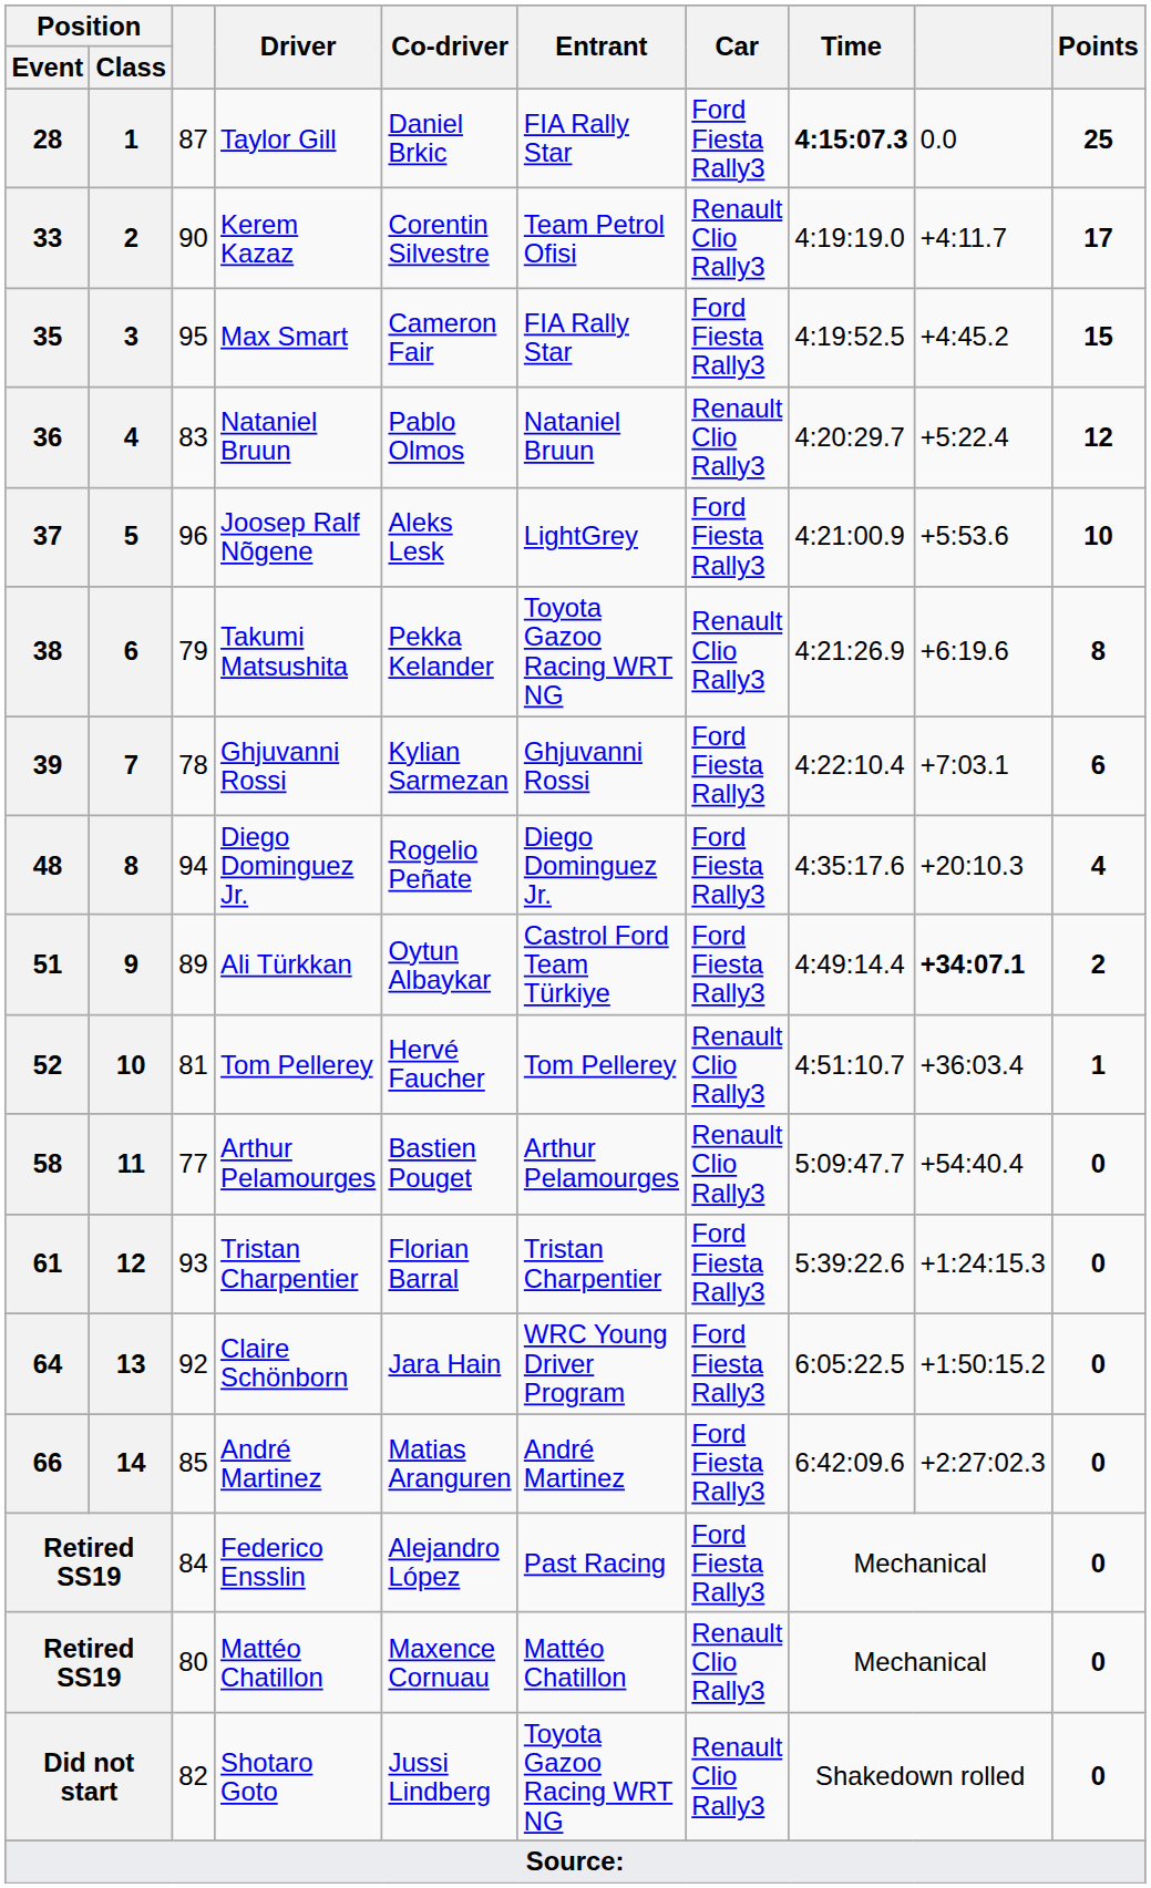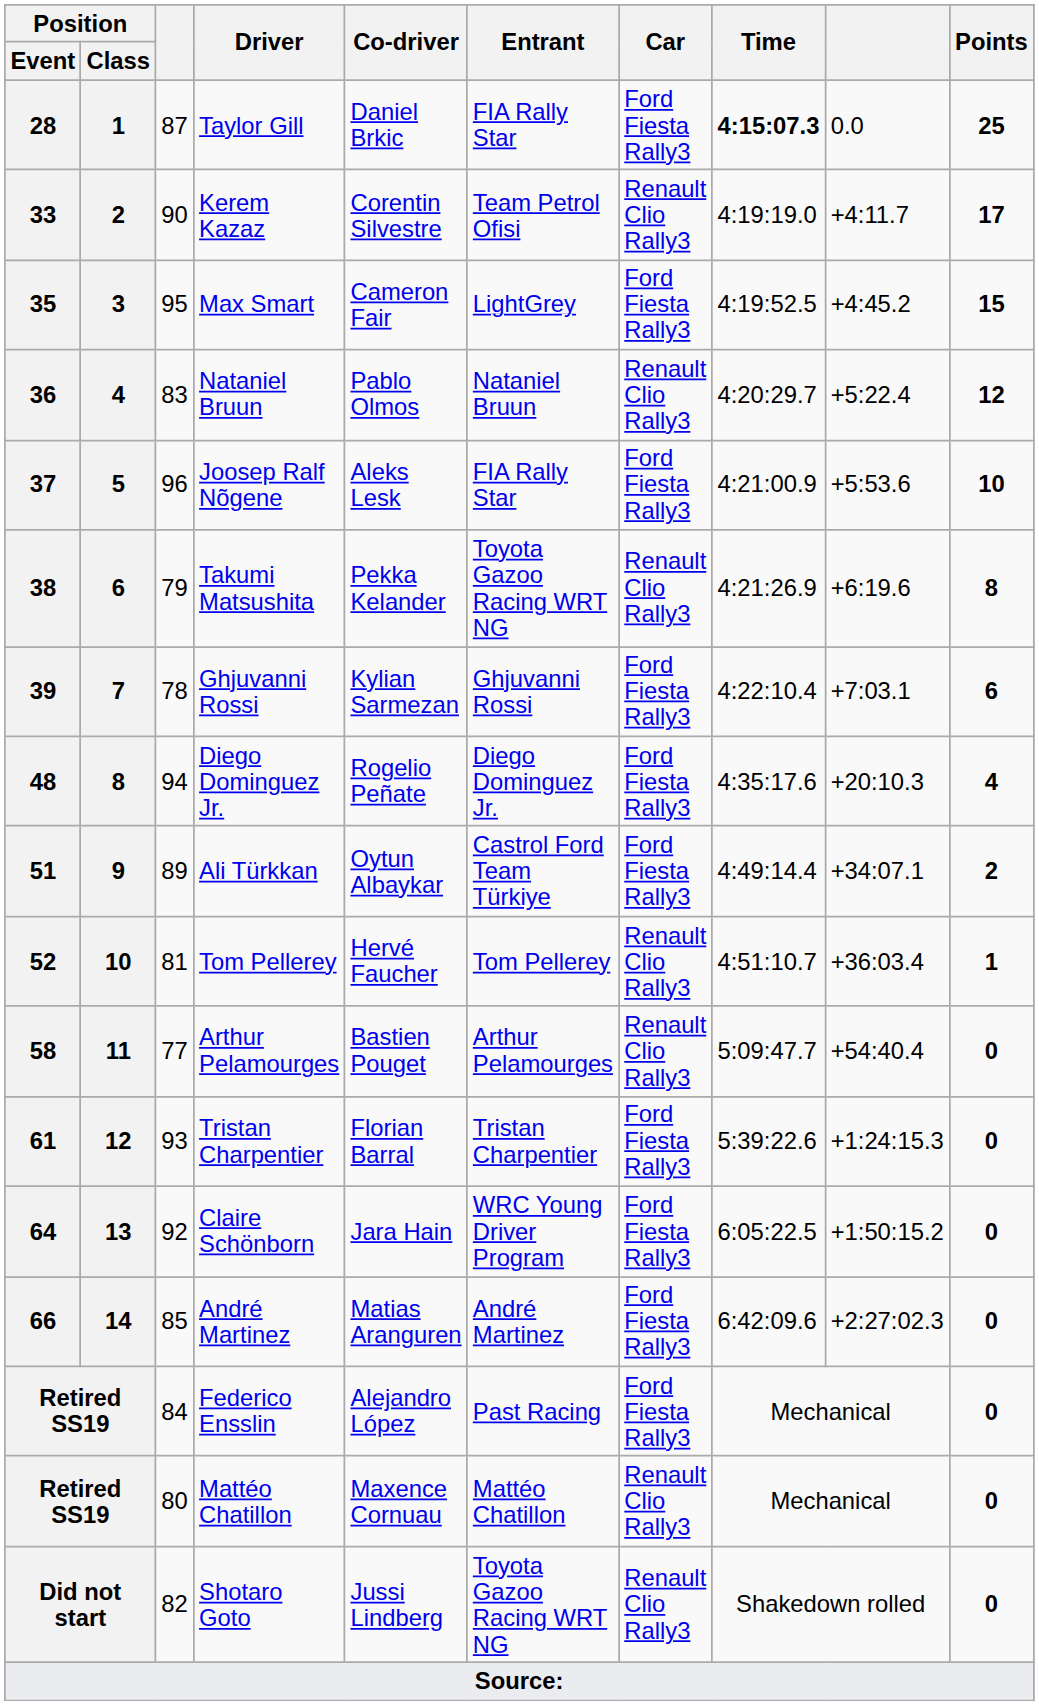 <table class="wikitable" width=85% style="font-size: 85%;">
 <tr>
 <th colspan="2">Position</th>
 <th rowspan="2"></th>
 <th rowspan="2">Driver</th>
 <th rowspan="2">Co-driver</th>
 <th rowspan="2">Entrant</th>
 <th rowspan="2">Car</th>
 <th rowspan="2">Time</th>
 <th rowspan="2"></th>
 <th rowspan="2">Points</th>
 </tr>
 <tr>
 <th>Event</th>
 <th>Class</th>
 </tr>
 <tr>
 <th>28</th>
 <th>1</th>
 <td align="center">87</td>
 <td><a href='#'>Taylor Gill</a></td>
 <td><a href='#'>Daniel Brkic</a></td>
 <td><a href='#'>FIA Rally Star</a></td>
 <td><a href='#'>Ford Fiesta Rally3</a></td>
 <td><strong>4:15:07.3</strong></td>
 <td>0.0</td>
 <td align="center"><strong>25</strong></td>
 </tr>
 <tr>
 <th>33</th>
 <th>2</th>
 <td align="center">90</td>
 <td><a href='#'>Kerem Kazaz</a></td>
 <td><a href='#'>Corentin Silvestre</a></td>
 <td><a href='#'>Team Petrol Ofisi</a></td>
 <td><a href='#'>Renault Clio Rally3</a></td>
 <td>4:19:19.0</td>
 <td>+4:11.7</td>
 <td align="center"><strong>17</strong></td>
 </tr>
 <tr>
 <th>35</th>
 <th>3</th>
 <td align="center">95</td>
 <td><a href='#'>Max Smart</a></td>
 <td><a href='#'>Cameron Fair</a></td>
-<td><a href='#'>FIA Rally Star</a></td>
+<td><a href='#'>LightGrey</a></td>
 <td><a href='#'>Ford Fiesta Rally3</a></td>
 <td>4:19:52.5</td>
 <td>+4:45.2</td>
 <td align="center"><strong>15</strong></td>
 </tr>
 <tr>
 <th>36</th>
 <th>4</th>
 <td align="center">83</td>
 <td><a href='#'>Nataniel Bruun</a></td>
 <td><a href='#'>Pablo Olmos</a></td>
 <td><a href='#'>Nataniel Bruun</a></td>
 <td><a href='#'>Renault Clio Rally3</a></td>
 <td>4:20:29.7</td>
 <td>+5:22.4</td>
 <td align="center"><strong>12</strong></td>
 </tr>
 <tr>
 <th>37</th>
 <th>5</th>
 <td align="center">96</td>
 <td><a href='#'>Joosep Ralf Nõgene</a></td>
 <td><a href='#'>Aleks Lesk</a></td>
-<td><a href='#'>LightGrey</a></td>
+<td><a href='#'>FIA Rally Star</a></td>
 <td><a href='#'>Ford Fiesta Rally3</a></td>
 <td>4:21:00.9</td>
 <td>+5:53.6</td>
 <td align="center"><strong>10</strong></td>
 </tr>
 <tr>
 <th>38</th>
 <th>6</th>
 <td align="center">79</td>
 <td><a href='#'>Takumi Matsushita</a></td>
 <td><a href='#'>Pekka Kelander</a></td>
 <td><a href='#'>Toyota Gazoo Racing WRT NG</a></td>
 <td><a href='#'>Renault Clio Rally3</a></td>
 <td>4:21:26.9</td>
 <td>+6:19.6</td>
 <td align="center"><strong>8</strong></td>
 </tr>
 <tr>
 <th>39</th>
 <th>7</th>
 <td align="center">78</td>
 <td><a href='#'>Ghjuvanni Rossi</a></td>
 <td><a href='#'>Kylian Sarmezan</a></td>
 <td><a href='#'>Ghjuvanni Rossi</a></td>
 <td><a href='#'>Ford Fiesta Rally3</a></td>
 <td>4:22:10.4</td>
 <td>+7:03.1</td>
 <td align="center"><strong>6</strong></td>
 </tr>
 <tr>
 <th>48</th>
 <th>8</th>
 <td align="center">94</td>
 <td><a href='#'>Diego Dominguez Jr.</a></td>
 <td><a href='#'>Rogelio Peñate</a></td>
 <td><a href='#'>Diego Dominguez Jr.</a></td>
 <td><a href='#'>Ford Fiesta Rally3</a></td>
 <td>4:35:17.6</td>
 <td>+20:10.3</td>
 <td align="center"><strong>4</strong></td>
 </tr>
 <tr>
 <th>51</th>
 <th>9</th>
 <td align="center">89</td>
 <td><a href='#'>Ali Türkkan</a></td>
 <td><a href='#'>Oytun Albaykar</a></td>
 <td><a href='#'>Castrol Ford Team Türkiye</a></td>
 <td><a href='#'>Ford Fiesta Rally3</a></td>
 <td>4:49:14.4</td>
-<td><strong>+34:07.1</strong></td>
+<td>+34:07.1</td>
 <td align="center"><strong>2</strong></td>
 </tr>
 <tr>
 <th>52</th>
 <th>10</th>
 <td align="center">81</td>
 <td><a href='#'>Tom Pellerey</a></td>
 <td><a href='#'>Hervé Faucher</a></td>
 <td><a href='#'>Tom Pellerey</a></td>
 <td><a href='#'>Renault Clio Rally3</a></td>
 <td>4:51:10.7</td>
 <td>+36:03.4</td>
 <td align="center"><strong>1</strong></td>
 </tr>
 <tr>
 <th>58</th>
 <th>11</th>
 <td align="center">77</td>
 <td><a href='#'>Arthur Pelamourges</a></td>
 <td><a href='#'>Bastien Pouget</a></td>
 <td><a href='#'>Arthur Pelamourges</a></td>
 <td><a href='#'>Renault Clio Rally3</a></td>
 <td>5:09:47.7</td>
 <td>+54:40.4</td>
 <td align="center"><strong>0</strong></td>
 </tr>
 <tr>
 <th>61</th>
 <th>12</th>
 <td align="center">93</td>
 <td><a href='#'>Tristan Charpentier</a></td>
 <td><a href='#'>Florian Barral</a></td>
 <td><a href='#'>Tristan Charpentier</a></td>
 <td><a href='#'>Ford Fiesta Rally3</a></td>
 <td>5:39:22.6</td>
 <td>+1:24:15.3</td>
 <td align="center"><strong>0</strong></td>
 </tr>
 <tr>
 <th>64</th>
 <th>13</th>
 <td align="center">92</td>
 <td><a href='#'>Claire Schönborn</a></td>
 <td><a href='#'>Jara Hain</a></td>
 <td><a href='#'>WRC Young Driver Program</a></td>
 <td><a href='#'>Ford Fiesta Rally3</a></td>
 <td>6:05:22.5</td>
 <td>+1:50:15.2</td>
 <td align="center"><strong>0</strong></td>
 </tr>
 <tr>
 <th>66</th>
 <th>14</th>
 <td align="center">85</td>
 <td><a href='#'>André Martinez</a></td>
 <td><a href='#'>Matias Aranguren</a></td>
 <td><a href='#'>André Martinez</a></td>
 <td><a href='#'>Ford Fiesta Rally3</a></td>
 <td>6:42:09.6</td>
 <td>+2:27:02.3</td>
 <td align="center"><strong>0</strong></td>
 </tr>
 <tr>
 <th colspan="2">Retired SS19</th>
 <td align="center">84</td>
 <td><a href='#'>Federico Ensslin</a></td>
 <td><a href='#'>Alejandro López</a></td>
 <td><a href='#'>Past Racing</a></td>
 <td><a href='#'>Ford Fiesta Rally3</a></td>
 <td colspan="2" align="center">Mechanical</td>
 <td align="center"><strong>0</strong></td>
 </tr>
 <tr>
 <th colspan="2">Retired SS19</th>
 <td align="center">80</td>
 <td><a href='#'>Mattéo Chatillon</a></td>
 <td><a href='#'>Maxence Cornuau</a></td>
 <td><a href='#'>Mattéo Chatillon</a></td>
 <td><a href='#'>Renault Clio Rally3</a></td>
 <td colspan="2" align="center">Mechanical</td>
 <td align="center"><strong>0</strong></td>
 </tr>
 <tr>
 <th colspan="2">Did not start</th>
 <td align="center">82</td>
 <td><a href='#'>Shotaro Goto</a></td>
 <td><a href='#'>Jussi Lindberg</a></td>
 <td><a href='#'>Toyota Gazoo Racing WRT NG</a></td>
 <td><a href='#'>Renault Clio Rally3</a></td>
 <td colspan="2" align="center">Shakedown rolled</td>
 <td align="center"><strong>0</strong></td>
 </tr>
 <tr>
 <td style="background-color:#EAECF0; text-align:center" colspan="11"><strong>Source:</strong></td>
 </tr>
 </table>
